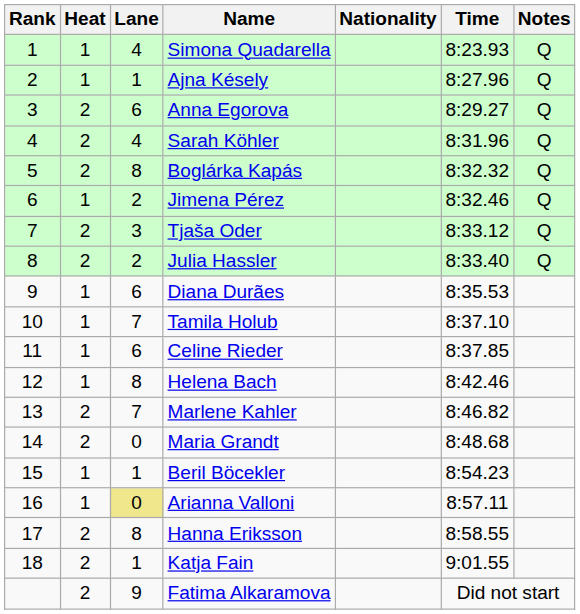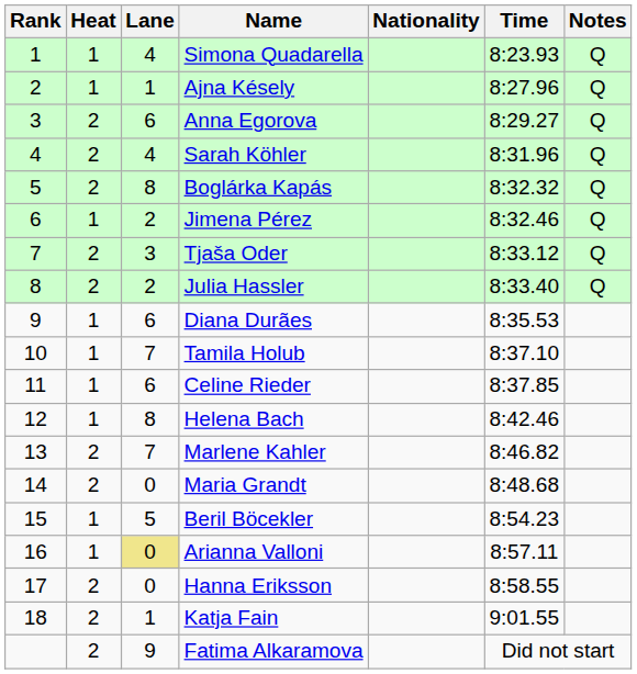 <table class="wikitable sortable" style="text-align:center">
 <tr>
 <th>Rank</th>
 <th>Heat</th>
 <th>Lane</th>
 <th>Name</th>
 <th>Nationality</th>
 <th>Time</th>
 <th>Notes</th>
 </tr>
 <tr bgcolor=ccffcc>
 <td>1</td>
 <td>1</td>
 <td>4</td>
 <td align=left><a href='#'>Simona Quadarella</a></td>
 <td align=left></td>
 <td>8:23.93</td>
 <td>Q</td>
 </tr>
 <tr bgcolor=ccffcc>
 <td>2</td>
 <td>1</td>
 <td>1</td>
 <td align=left><a href='#'>Ajna Késely</a></td>
 <td align=left></td>
 <td>8:27.96</td>
 <td>Q</td>
 </tr>
 <tr bgcolor=ccffcc>
 <td>3</td>
 <td>2</td>
 <td>6</td>
 <td align=left><a href='#'>Anna Egorova</a></td>
 <td align=left></td>
 <td>8:29.27</td>
 <td>Q</td>
 </tr>
 <tr bgcolor=ccffcc>
 <td>4</td>
 <td>2</td>
 <td>4</td>
 <td align=left><a href='#'>Sarah Köhler</a></td>
 <td align=left></td>
 <td>8:31.96</td>
 <td>Q</td>
 </tr>
 <tr bgcolor=ccffcc>
 <td>5</td>
 <td>2</td>
 <td>8</td>
 <td align=left><a href='#'>Boglárka Kapás</a></td>
 <td align=left></td>
 <td>8:32.32</td>
 <td>Q</td>
 </tr>
 <tr bgcolor=ccffcc>
 <td>6</td>
 <td>1</td>
 <td>2</td>
 <td align=left><a href='#'>Jimena Pérez</a></td>
 <td align=left></td>
 <td>8:32.46</td>
 <td>Q</td>
 </tr>
 <tr bgcolor=ccffcc>
 <td>7</td>
 <td>2</td>
 <td>3</td>
 <td align=left><a href='#'>Tjaša Oder</a></td>
 <td align=left></td>
 <td>8:33.12</td>
 <td>Q</td>
 </tr>
 <tr bgcolor=ccffcc>
 <td>8</td>
 <td>2</td>
 <td>2</td>
 <td align=left><a href='#'>Julia Hassler</a></td>
 <td align=left></td>
 <td>8:33.40</td>
 <td>Q</td>
 </tr>
 <tr>
 <td>9</td>
 <td>1</td>
 <td>6</td>
 <td align=left><a href='#'>Diana Durães</a></td>
 <td align=left></td>
 <td>8:35.53</td>
 <td></td>
 </tr>
 <tr>
 <td>10</td>
 <td>1</td>
 <td>7</td>
 <td align=left><a href='#'>Tamila Holub</a></td>
 <td align=left></td>
 <td>8:37.10</td>
 <td></td>
 </tr>
 <tr>
 <td>11</td>
 <td>1</td>
 <td>6</td>
 <td align=left><a href='#'>Celine Rieder</a></td>
 <td align=left></td>
 <td>8:37.85</td>
 <td></td>
 </tr>
 <tr>
 <td>12</td>
 <td>1</td>
 <td>8</td>
 <td align=left><a href='#'>Helena Bach</a></td>
 <td align=left></td>
 <td>8:42.46</td>
 <td></td>
 </tr>
 <tr>
 <td>13</td>
 <td>2</td>
 <td>7</td>
 <td align=left><a href='#'>Marlene Kahler</a></td>
 <td align=left></td>
 <td>8:46.82</td>
 <td></td>
 </tr>
 <tr>
 <td>14</td>
 <td>2</td>
 <td>0</td>
 <td align=left><a href='#'>Maria Grandt</a></td>
 <td align=left></td>
 <td>8:48.68</td>
 <td></td>
 </tr>
 <tr>
 <td>15</td>
 <td>1</td>
-<td>1</td>
+<td>5</td>
 <td align=left><a href='#'>Beril Böcekler</a></td>
 <td align=left></td>
 <td>8:54.23</td>
 <td></td>
 </tr>
 <tr>
 <td>16</td>
 <td>1</td>
 <td style="background: khaki;">0</td>
 <td align=left><a href='#'>Arianna Valloni</a></td>
 <td align=left></td>
 <td>8:57.11</td>
 <td></td>
 </tr>
 <tr>
 <td>17</td>
 <td>2</td>
-<td>8</td>
+<td>0</td>
 <td align=left><a href='#'>Hanna Eriksson</a></td>
 <td align=left></td>
 <td>8:58.55</td>
 <td></td>
 </tr>
 <tr>
 <td>18</td>
 <td>2</td>
 <td>1</td>
 <td align=left><a href='#'>Katja Fain</a></td>
 <td align=left></td>
 <td>9:01.55</td>
 <td></td>
 </tr>
 <tr>
 <td></td>
 <td>2</td>
 <td>9</td>
 <td align=left><a href='#'>Fatima Alkaramova</a></td>
 <td align=left></td>
 <td colspan=2>Did not start</td>
 </tr>
 </table>
